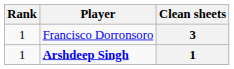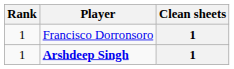 <table class="wikitable" style="text-align:center">
 <tr>
 <th>Rank</th>
 <th>Player</th>
 <th>Clean sheets</th>
 </tr>
 <tr>
 <td>1</td>
 <td align="left"> <a href='#'>Francisco Dorronsoro</a></td>
-<th>3</th>
+<th>1</th>
 </tr>
 <tr>
 <td>1</td>
 <td align="left"> <strong><a href='#'>Arshdeep Singh</a></strong></td>
 <th>1</th>
 </tr>
 </table>
